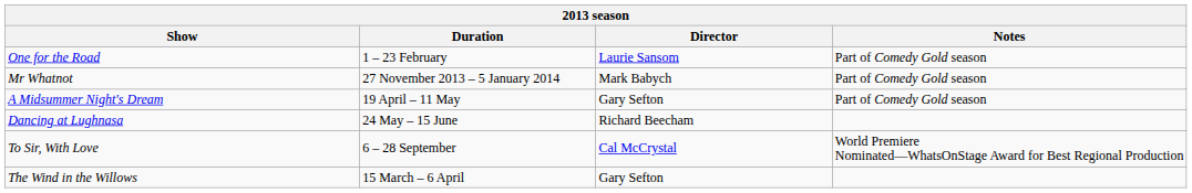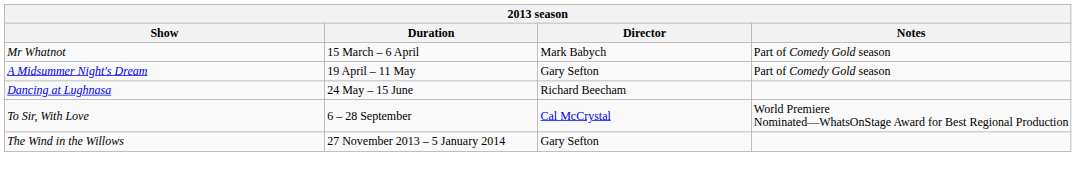 <table class="wikitable collapsible autocollapse">
 <tr>
 <th colspan="4">2013 season</th>
 </tr>
 <tr>
 <th width=30%>Show</th>
 <th width=20%>Duration</th>
 <th width=20%>Director</th>
 <th width=30%>Notes</th>
 </tr>
 <tr>
-<td><em><a href='#'>One for the Road</a></em></td>
-<td>1 – 23 February</td>
-<td><a href='#'>Laurie Sansom</a></td>
-<td>Part of <em>Comedy Gold</em> season</td>
-</tr>
-<tr>
 <td><em>Mr Whatnot</em></td>
-<td>27 November 2013 – 5 January 2014</td>
+<td>15 March – 6 April</td>
 <td>Mark Babych</td>
 <td>Part of <em>Comedy Gold</em> season</td>
 </tr>
 <tr>
 <td><em><a href='#'>A Midsummer Night's Dream</a></em></td>
 <td>19 April – 11 May</td>
 <td>Gary Sefton</td>
 <td>Part of <em>Comedy Gold</em> season</td>
 </tr>
 <tr>
 <td><em><a href='#'>Dancing at Lughnasa</a></em></td>
 <td>24 May – 15 June</td>
 <td>Richard Beecham</td>
 <td></td>
 </tr>
 <tr>
 <td><em>To Sir, With Love</em></td>
 <td>6 – 28 September</td>
 <td><a href='#'>Cal McCrystal</a></td>
 <td>World Premiere<br>Nominated—WhatsOnStage Award for Best Regional Production</td>
 </tr>
 <tr>
 <td><em>The Wind in the Willows</em></td>
-<td>15 March – 6 April</td>
+<td>27 November 2013 – 5 January 2014</td>
 <td>Gary Sefton</td>
 <td></td>
 </tr>
 </table>
